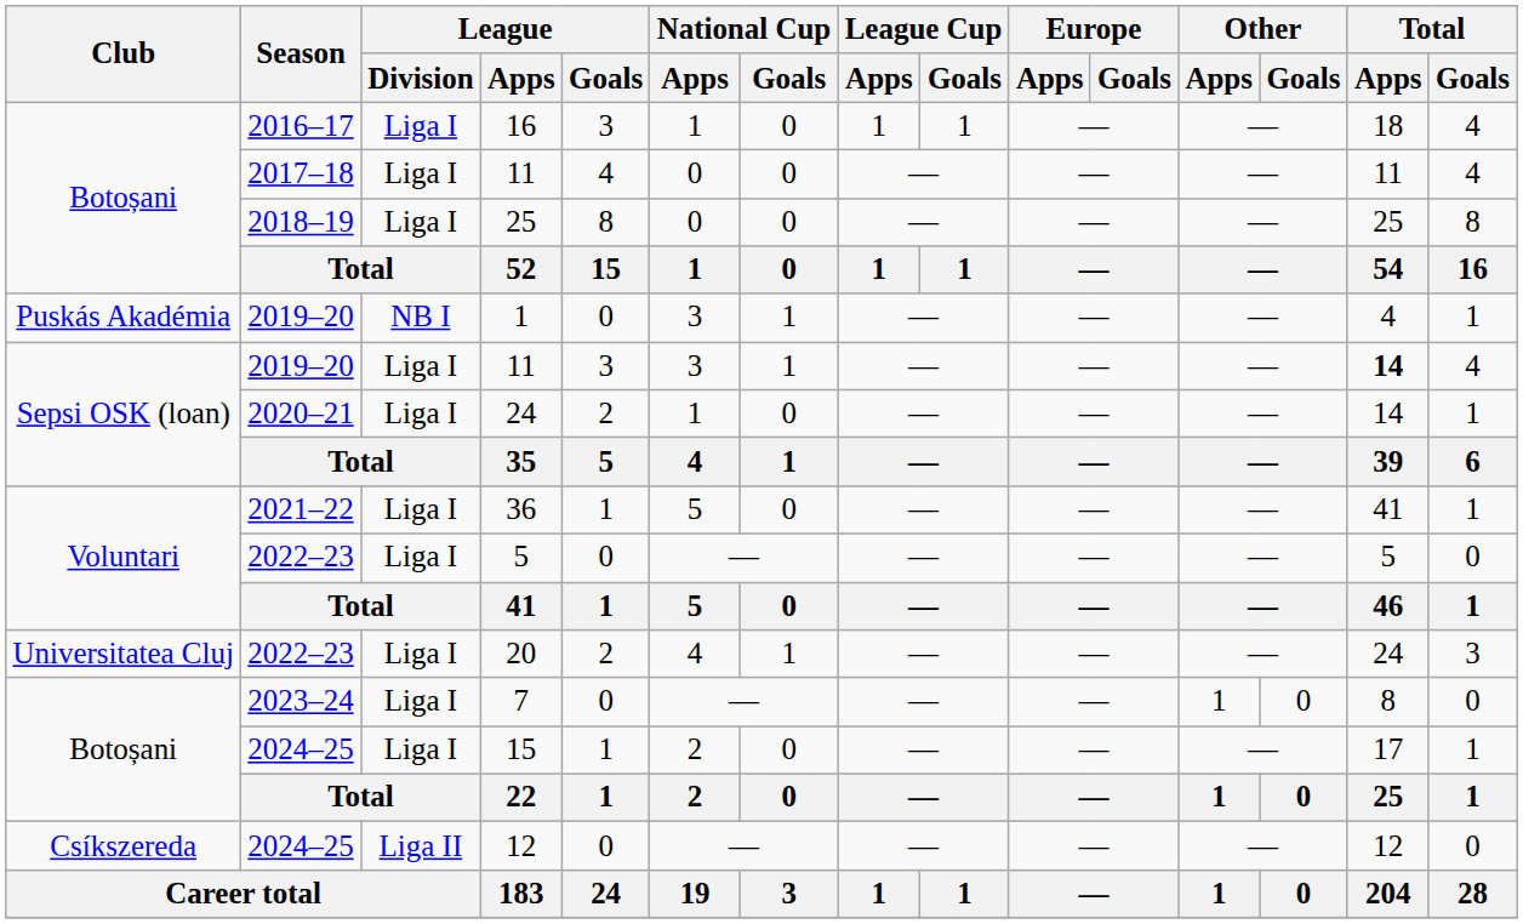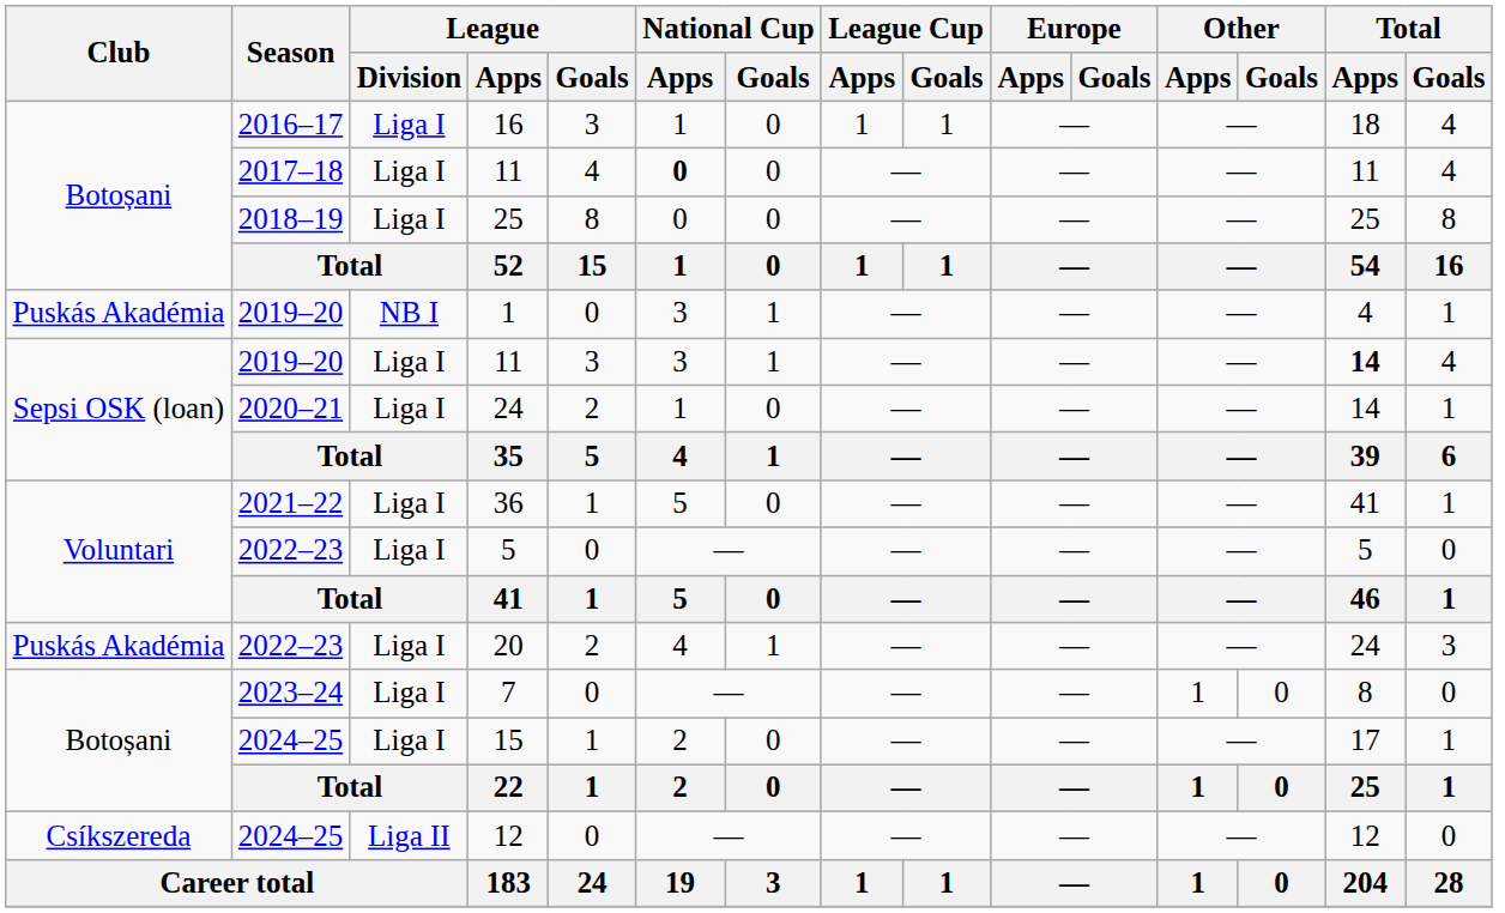 <table class=wikitable style=text-align:center>
 <tr>
 <th rowspan=2>Club</th>
 <th rowspan=2>Season</th>
 <th colspan=3>League</th>
 <th colspan=2>National Cup</th>
 <th colspan=2>League Cup</th>
 <th colspan=2>Europe</th>
 <th colspan=2>Other</th>
 <th colspan=2>Total</th>
 </tr>
 <tr>
 <th>Division</th>
 <th>Apps</th>
 <th>Goals</th>
 <th>Apps</th>
 <th>Goals</th>
 <th>Apps</th>
 <th>Goals</th>
 <th>Apps</th>
 <th>Goals</th>
 <th>Apps</th>
 <th>Goals</th>
 <th>Apps</th>
 <th>Goals</th>
 </tr>
 <tr>
 <td rowspan="4"><a href='#'>Botoșani</a></td>
 <td><a href='#'>2016–17</a></td>
 <td><a href='#'>Liga I</a></td>
 <td>16</td>
 <td>3</td>
 <td>1</td>
 <td>0</td>
 <td>1</td>
 <td>1</td>
 <td colspan="2">—</td>
 <td colspan="2">—</td>
 <td>18</td>
 <td>4</td>
 </tr>
 <tr>
 <td><a href='#'>2017–18</a></td>
 <td>Liga I</td>
 <td>11</td>
 <td>4</td>
-<td>0</td>
+<td><strong>0</strong></td>
 <td>0</td>
 <td colspan="2">—</td>
 <td colspan="2">—</td>
 <td colspan="2">—</td>
 <td>11</td>
 <td>4</td>
 </tr>
 <tr>
 <td><a href='#'>2018–19</a></td>
 <td>Liga I</td>
 <td>25</td>
 <td>8</td>
 <td>0</td>
 <td>0</td>
 <td colspan="2">—</td>
 <td colspan="2">—</td>
 <td colspan="2">—</td>
 <td>25</td>
 <td>8</td>
 </tr>
 <tr>
 <th colspan="2">Total</th>
 <th>52</th>
 <th>15</th>
 <th>1</th>
 <th>0</th>
 <th>1</th>
 <th>1</th>
 <th colspan="2">—</th>
 <th colspan="2">—</th>
 <th>54</th>
 <th>16</th>
 </tr>
 <tr>
 <td><a href='#'>Puskás Akadémia</a></td>
 <td><a href='#'>2019–20</a></td>
 <td><a href='#'>NB I</a></td>
 <td>1</td>
 <td>0</td>
 <td>3</td>
 <td>1</td>
 <td colspan="2">—</td>
 <td colspan="2">—</td>
 <td colspan="2">—</td>
 <td>4</td>
 <td>1</td>
 </tr>
 <tr>
 <td rowspan="3"><a href='#'>Sepsi OSK</a> (loan)</td>
 <td><a href='#'>2019–20</a></td>
 <td>Liga I</td>
 <td>11</td>
 <td>3</td>
 <td>3</td>
 <td>1</td>
 <td colspan="2">—</td>
 <td colspan="2">—</td>
 <td colspan="2">—</td>
 <td><strong>14</strong></td>
 <td>4</td>
 </tr>
 <tr>
 <td><a href='#'>2020–21</a></td>
 <td>Liga I</td>
 <td>24</td>
 <td>2</td>
 <td>1</td>
 <td>0</td>
 <td colspan="2">—</td>
 <td colspan="2">—</td>
 <td colspan="2">—</td>
 <td>14</td>
 <td>1</td>
 </tr>
 <tr>
 <th colspan="2">Total</th>
 <th>35</th>
 <th>5</th>
 <th>4</th>
 <th>1</th>
 <th colspan="2">—</th>
 <th colspan="2">—</th>
 <th colspan="2">—</th>
 <th>39</th>
 <th>6</th>
 </tr>
 <tr>
 <td rowspan="3"><a href='#'>Voluntari</a></td>
 <td><a href='#'>2021–22</a></td>
 <td>Liga I</td>
 <td>36</td>
 <td>1</td>
 <td>5</td>
 <td>0</td>
 <td colspan="2">—</td>
 <td colspan="2">—</td>
 <td colspan="2">—</td>
 <td>41</td>
 <td>1</td>
 </tr>
 <tr>
 <td><a href='#'>2022–23</a></td>
 <td>Liga I</td>
 <td>5</td>
 <td>0</td>
 <td colspan="2">—</td>
 <td colspan="2">—</td>
 <td colspan="2">—</td>
 <td colspan="2">—</td>
 <td>5</td>
 <td>0</td>
 </tr>
 <tr>
 <th colspan="2">Total</th>
 <th>41</th>
 <th>1</th>
 <th>5</th>
 <th>0</th>
 <th colspan="2">—</th>
 <th colspan="2">—</th>
 <th colspan="2">—</th>
 <th>46</th>
 <th>1</th>
 </tr>
 <tr>
-<td><a href='#'>Universitatea Cluj</a></td>
+<td><a href='#'>Puskás Akadémia</a></td>
 <td><a href='#'>2022–23</a></td>
 <td>Liga I</td>
 <td>20</td>
 <td>2</td>
 <td>4</td>
 <td>1</td>
 <td colspan="2">—</td>
 <td colspan="2">—</td>
 <td colspan="2">—</td>
 <td>24</td>
 <td>3</td>
 </tr>
 <tr>
 <td rowspan="3">Botoșani</td>
 <td><a href='#'>2023–24</a></td>
 <td>Liga I</td>
 <td>7</td>
 <td>0</td>
 <td colspan="2">—</td>
 <td colspan="2">—</td>
 <td colspan="2">—</td>
 <td>1</td>
 <td>0</td>
 <td>8</td>
 <td>0</td>
 </tr>
 <tr>
 <td><a href='#'>2024–25</a></td>
 <td>Liga I</td>
 <td>15</td>
 <td>1</td>
 <td>2</td>
 <td>0</td>
 <td colspan="2">—</td>
 <td colspan="2">—</td>
 <td colspan="2">—</td>
 <td>17</td>
 <td>1</td>
 </tr>
 <tr>
 <th colspan="2">Total</th>
 <th>22</th>
 <th>1</th>
 <th>2</th>
 <th>0</th>
 <th colspan="2">—</th>
 <th colspan="2">—</th>
 <th>1</th>
 <th>0</th>
 <th>25</th>
 <th>1</th>
 </tr>
 <tr>
 <td><a href='#'>Csíkszereda</a></td>
 <td><a href='#'>2024–25</a></td>
 <td><a href='#'>Liga II</a></td>
 <td>12</td>
 <td>0</td>
 <td colspan="2">—</td>
 <td colspan="2">—</td>
 <td colspan="2">—</td>
 <td colspan="2">—</td>
 <td>12</td>
 <td>0</td>
 </tr>
 <tr>
 <th colspan="3"><strong>Career total</strong></th>
 <th>183</th>
 <th>24</th>
 <th>19</th>
 <th>3</th>
 <th>1</th>
 <th>1</th>
 <th colspan="2">—</th>
 <th>1</th>
 <th>0</th>
 <th>204</th>
 <th>28</th>
 </tr>
 <tr>
 </tr>
 </table>
